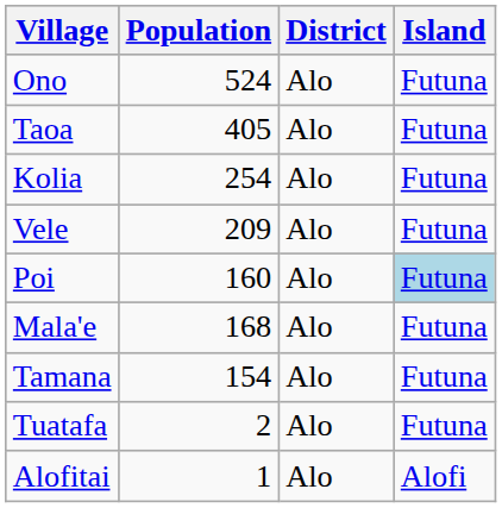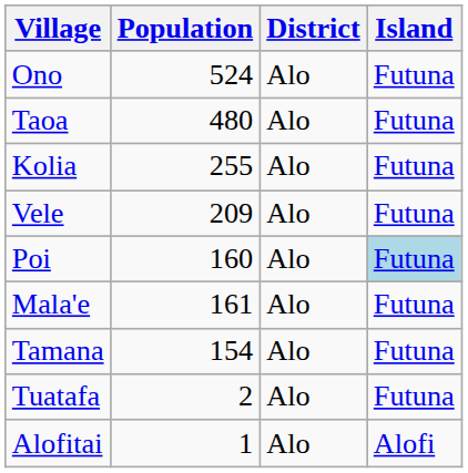 <table class="wikitable sortable" style="text-align:left">
 <tr>
 <th><a href='#'>Village</a></th>
 <th><a href='#'>Population</a></th>
 <th><a href='#'>District</a></th>
 <th><a href='#'>Island</a></th>
 </tr>
 <tr>
 <td><a href='#'>Ono</a></td>
 <td align="right">524</td>
 <td>Alo</td>
 <td><a href='#'>Futuna</a></td>
 </tr>
 <tr>
 <td><a href='#'>Taoa</a></td>
-<td align="right">405</td>
+<td align="right">480</td>
 <td>Alo</td>
 <td><a href='#'>Futuna</a></td>
 </tr>
 <tr>
 <td><a href='#'>Kolia</a></td>
-<td align="right">254</td>
+<td align="right">255</td>
 <td>Alo</td>
 <td><a href='#'>Futuna</a></td>
 </tr>
 <tr>
 <td><a href='#'>Vele</a></td>
 <td align="right">209</td>
 <td>Alo</td>
 <td><a href='#'>Futuna</a></td>
 </tr>
 <tr>
 <td><a href='#'>Poi</a></td>
 <td align="right">160</td>
 <td>Alo</td>
 <td style="background: lightblue;"><a href='#'>Futuna</a></td>
 </tr>
 <tr>
 <td><a href='#'>Mala'e</a></td>
-<td align="right">168</td>
+<td align="right">161</td>
 <td>Alo</td>
 <td><a href='#'>Futuna</a></td>
 </tr>
 <tr>
 <td><a href='#'>Tamana</a></td>
 <td align="right">154</td>
 <td>Alo</td>
 <td><a href='#'>Futuna</a></td>
 </tr>
 <tr>
 <td><a href='#'>Tuatafa</a></td>
 <td align="right">2</td>
 <td>Alo</td>
 <td><a href='#'>Futuna</a></td>
 </tr>
 <tr>
 <td><a href='#'>Alofitai</a></td>
 <td align="right">1</td>
 <td>Alo</td>
 <td><a href='#'>Alofi</a></td>
 </tr>
 </table>
